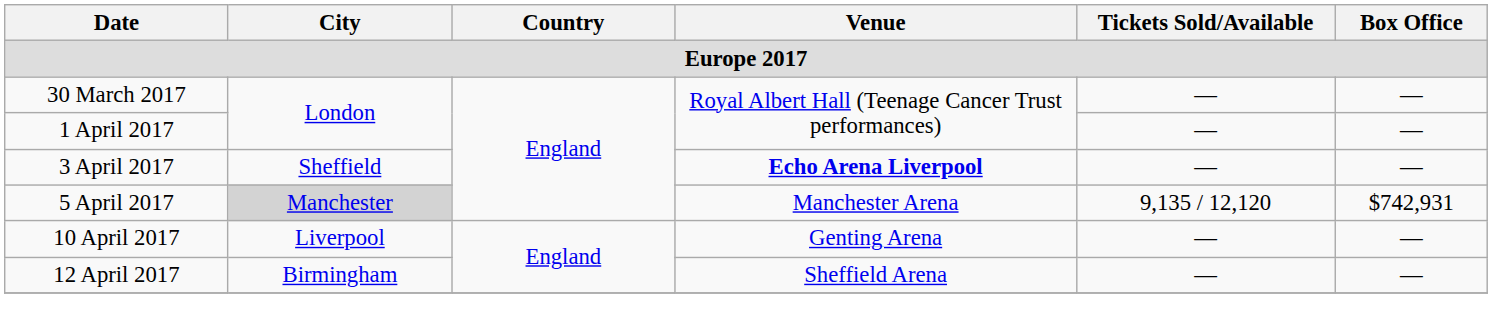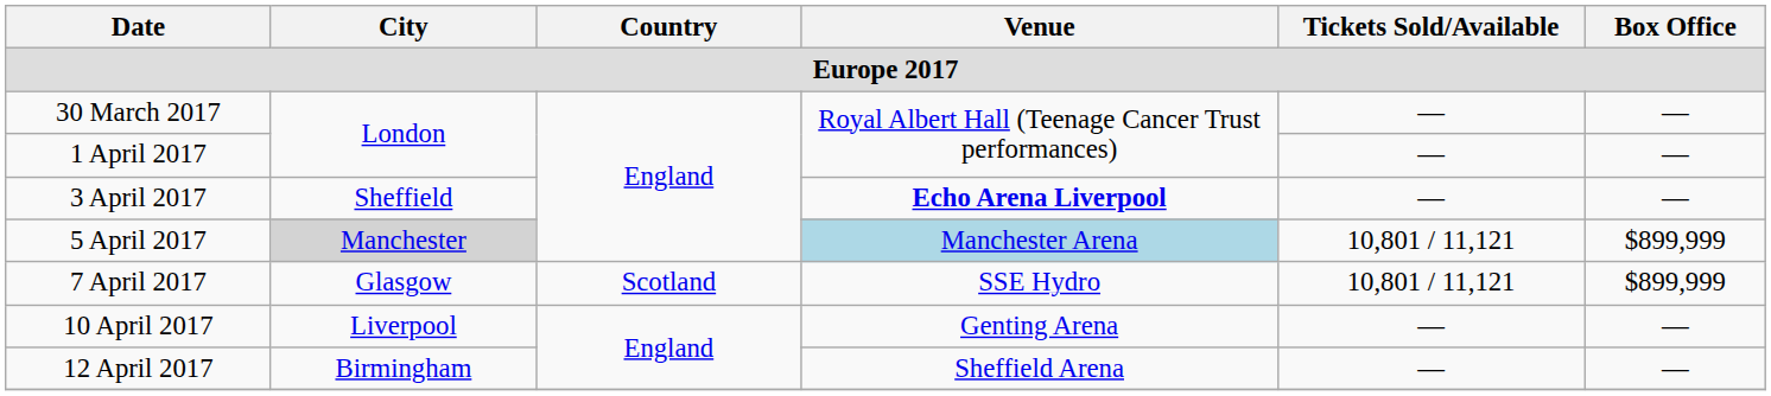 <table class="wikitable" style="text-align:center;">
 <tr>
 <th width="150">Date</th>
 <th width="150">City</th>
 <th width="150">Country</th>
 <th width="275">Venue</th>
 <th width="175">Tickets Sold/Available</th>
 <th width="100">Box Office</th>
 </tr>
 <tr>
 <td colspan="6" style="background:#ddd;"><strong>Europe 2017</strong></td>
 </tr>
 <tr>
 <td>30 March 2017</td>
 <td rowspan="2"><a href='#'>London</a></td>
 <td rowspan="4"><a href='#'>England</a></td>
 <td rowspan="2"><a href='#'>Royal Albert Hall</a>  (Teenage Cancer Trust performances)</td>
 <td>—</td>
 <td>—</td>
 </tr>
 <tr>
 <td>1 April 2017</td>
 <td>—</td>
 <td>—</td>
 </tr>
 <tr>
 <td>3 April 2017</td>
 <td><a href='#'>Sheffield</a></td>
 <td><strong><a href='#'>Echo Arena Liverpool</a></strong></td>
 <td>—</td>
 <td>—</td>
 </tr>
 <tr>
 <td>5 April 2017</td>
 <td style="background: lightgrey;"><a href='#'>Manchester</a></td>
-<td><a href='#'>Manchester Arena</a></td>
-<td>9,135 / 12,120</td>
-<td>$742,931</td>
+<td style="background: lightblue;"><a href='#'>Manchester Arena</a></td>
+<td>10,801 / 11,121</td>
+<td>$899,999</td>
+</tr>
+<tr>
+<td>7 April 2017</td>
+<td><a href='#'>Glasgow</a></td>
+<td><a href='#'>Scotland</a></td>
+<td><a href='#'>SSE Hydro</a></td>
+<td>10,801 / 11,121</td>
+<td>$899,999</td>
 </tr>
 <tr>
 <td>10 April 2017</td>
 <td><a href='#'>Liverpool</a></td>
 <td rowspan="2"><a href='#'>England</a></td>
 <td><a href='#'>Genting Arena</a></td>
 <td>—</td>
 <td>—</td>
 </tr>
 <tr>
 <td>12 April 2017</td>
 <td><a href='#'>Birmingham</a></td>
 <td><a href='#'>Sheffield Arena</a></td>
 <td>—</td>
 <td>—</td>
 </tr>
 <tr>
 </tr>
 </table>
